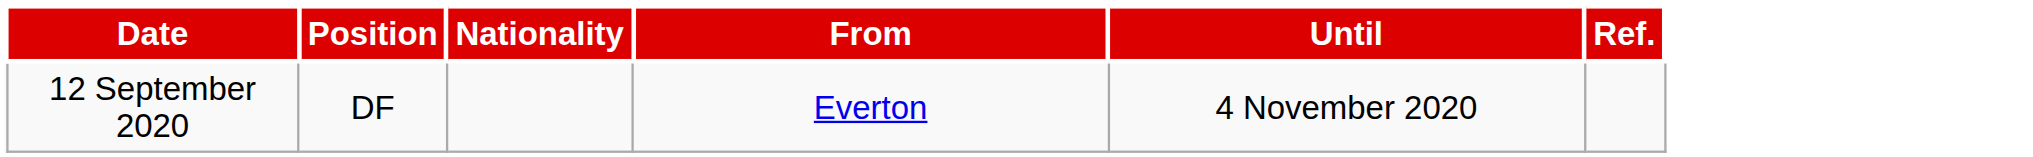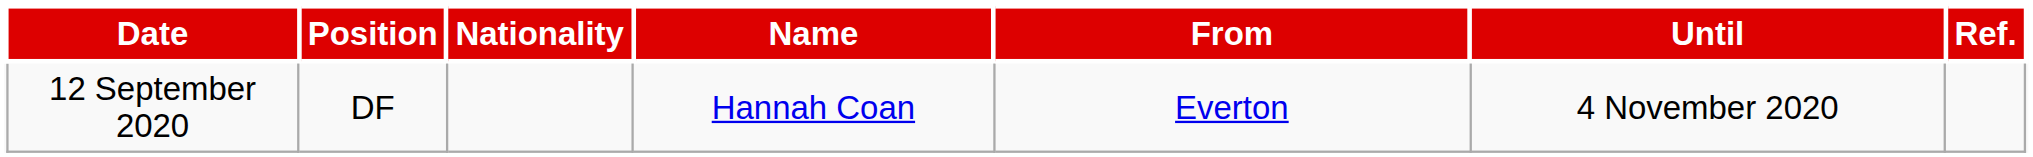 <table class="wikitable" style="text-align:center; font-size:90%; ">
 <tr>
 <th style="background:#DD0000;color:#FFFFFF;border:2px solid #FFFFFF; width:120px;">Date</th>
 <th style="background:#DD0000;color:#FFFFFF;border:2px solid #FFFFFF; width:50px;">Position</th>
 <th style="background:#DD0000;color:#FFFFFF;border:2px solid #FFFFFF; width:50px;">Nationality</th>
+<th style="background:#DD0000;color:#FFFFFF;border:2px solid #FFFFFF; width:150px;">Name</th>
 <th style="background:#DD0000;color:#FFFFFF;border:2px solid #FFFFFF; width:200px;">From</th>
 <th style="background:#DD0000;color:#FFFFFF;border:2px solid #FFFFFF; width:200px;">Until</th>
 <th style="background:#DD0000;color:#FFFFFF;border:2px solid #FFFFFF; width:25px;">Ref.</th>
 </tr>
 <tr>
 <td>12 September 2020</td>
 <td>DF</td>
 <td></td>
+<td><a href='#'>Hannah Coan</a></td>
 <td> <a href='#'>Everton</a></td>
 <td>4 November 2020</td>
 <td></td>
 </tr>
 </table>
